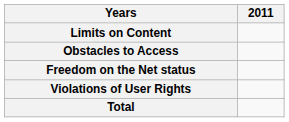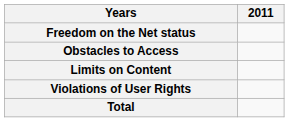 <table class="wikitable" style="width:30%;">
 <tr>
 <th>Years</th>
 <th>2011</th>
 </tr>
 <tr>
-<th>Limits on Content</th>
+<th>Freedom on the Net status</th>
 <td></td>
 </tr>
 <tr>
 <th>Obstacles to Access</th>
 <td></td>
 </tr>
 <tr>
-<th>Freedom on the Net status</th>
+<th>Limits on Content</th>
 <td></td>
 </tr>
 <tr>
 <th>Violations of User Rights</th>
 <td></td>
 </tr>
 <tr>
 <th>Total</th>
 <td></td>
 </tr>
 </table>
